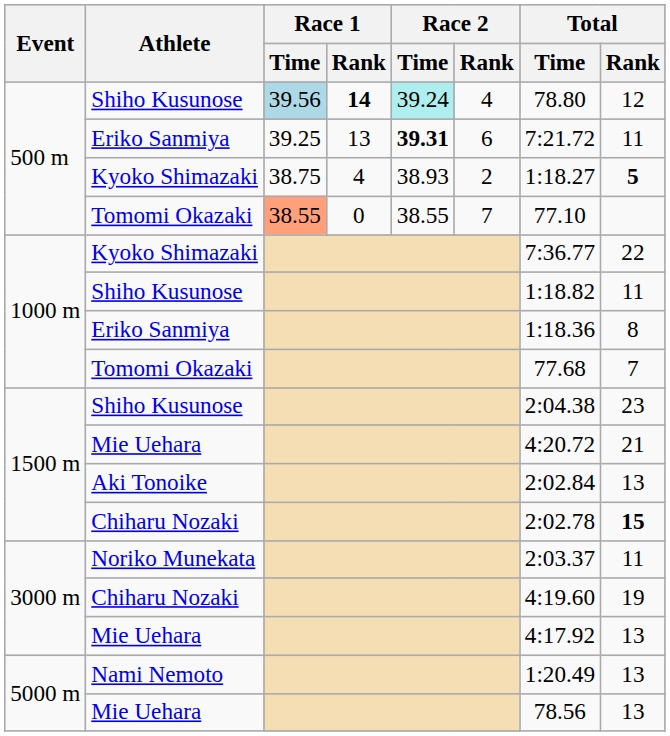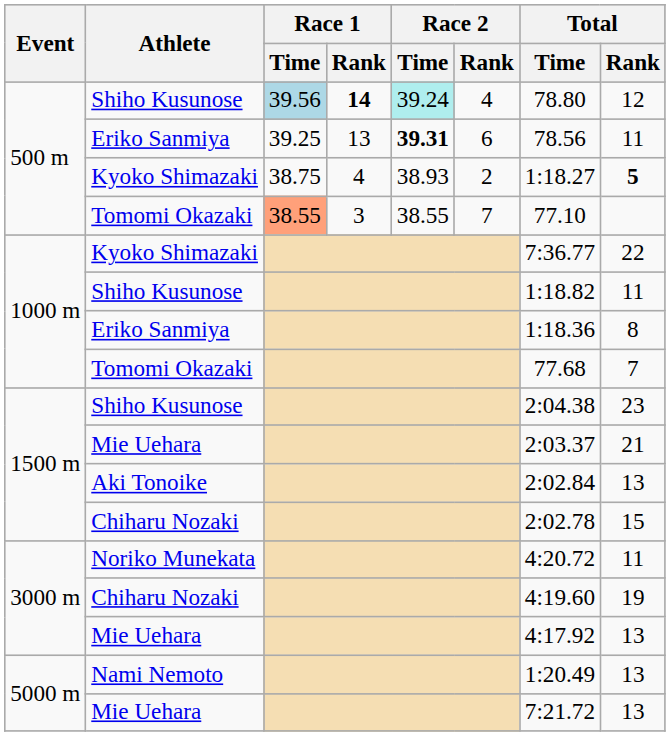 <table class="wikitable" border="1" style="font-size:90%">
 <tr>
 <th rowspan=2>Event</th>
 <th rowspan=2>Athlete</th>
 <th colspan=2>Race 1</th>
 <th colspan=2>Race 2</th>
 <th colspan=2>Total</th>
 </tr>
 <tr>
 <th>Time</th>
 <th>Rank</th>
 <th>Time</th>
 <th>Rank</th>
 <th>Time</th>
 <th>Rank</th>
 </tr>
 <tr>
 <td rowspan=4>500 m</td>
 <td><a href='#'>Shiho Kusunose</a></td>
 <td align=center style="background: lightblue;">39.56</td>
 <td align=center><strong>14</strong></td>
 <td align=center style="background: paleturquoise;">39.24</td>
 <td align=center>4</td>
 <td align=center>78.80</td>
 <td align=center>12</td>
 </tr>
 <tr>
 <td><a href='#'>Eriko Sanmiya</a></td>
 <td align=center>39.25</td>
 <td align=center>13</td>
 <td align=center><strong>39.31</strong></td>
 <td align=center>6</td>
-<td align=center>7:21.72</td>
+<td align=center>78.56</td>
 <td align=center>11</td>
 </tr>
 <tr>
 <td><a href='#'>Kyoko Shimazaki</a></td>
 <td align=center>38.75</td>
 <td align=center>4</td>
 <td align=center>38.93</td>
 <td align=center>2</td>
 <td align=center>1:18.27</td>
 <td align=center><strong>5</strong></td>
 </tr>
 <tr>
 <td><a href='#'>Tomomi Okazaki</a></td>
 <td align=center style="background: lightsalmon;">38.55</td>
-<td align=center>0</td>
+<td align=center>3</td>
 <td align=center>38.55</td>
 <td align=center>7</td>
 <td align=center>77.10</td>
 <td align=center></td>
 </tr>
 <tr>
 <td rowspan=4>1000 m</td>
 <td><a href='#'>Kyoko Shimazaki</a></td>
 <td colspan="4" bgcolor="wheat"></td>
 <td align=center>7:36.77</td>
 <td align=center>22</td>
 </tr>
 <tr>
 <td><a href='#'>Shiho Kusunose</a></td>
 <td colspan="4" bgcolor="wheat"></td>
 <td align=center>1:18.82</td>
 <td align=center>11</td>
 </tr>
 <tr>
 <td><a href='#'>Eriko Sanmiya</a></td>
 <td colspan="4" bgcolor="wheat"></td>
 <td align=center>1:18.36</td>
 <td align=center>8</td>
 </tr>
 <tr>
 <td><a href='#'>Tomomi Okazaki</a></td>
 <td colspan="4" bgcolor="wheat"></td>
 <td align=center>77.68</td>
 <td align=center>7</td>
 </tr>
 <tr>
 <td rowspan=4>1500 m</td>
 <td><a href='#'>Shiho Kusunose</a></td>
 <td colspan="4" bgcolor="wheat"></td>
 <td align=center>2:04.38</td>
 <td align=center>23</td>
 </tr>
 <tr>
 <td><a href='#'>Mie Uehara</a></td>
 <td colspan="4" bgcolor="wheat"></td>
-<td align=center>4:20.72</td>
+<td align=center>2:03.37</td>
 <td align=center>21</td>
 </tr>
 <tr>
 <td><a href='#'>Aki Tonoike</a></td>
 <td colspan="4" bgcolor="wheat"></td>
 <td align=center>2:02.84</td>
 <td align=center>13</td>
 </tr>
 <tr>
 <td><a href='#'>Chiharu Nozaki</a></td>
 <td colspan="4" bgcolor="wheat"></td>
 <td align=center>2:02.78</td>
-<td align=center><strong>15</strong></td>
+<td align=center>15</td>
 </tr>
 <tr>
 <td rowspan=3>3000 m</td>
 <td><a href='#'>Noriko Munekata</a></td>
 <td colspan="4" bgcolor="wheat"></td>
-<td align=center>2:03.37</td>
+<td align=center>4:20.72</td>
 <td align=center>11</td>
 </tr>
 <tr>
 <td><a href='#'>Chiharu Nozaki</a></td>
 <td colspan="4" bgcolor="wheat"></td>
 <td align=center>4:19.60</td>
 <td align=center>19</td>
 </tr>
 <tr>
 <td><a href='#'>Mie Uehara</a></td>
 <td colspan="4" bgcolor="wheat"></td>
 <td align=center>4:17.92</td>
 <td align=center>13</td>
 </tr>
 <tr>
 <td rowspan=2>5000 m</td>
 <td><a href='#'>Nami Nemoto</a></td>
 <td colspan="4" bgcolor="wheat"></td>
 <td align=center>1:20.49</td>
 <td align=center>13</td>
 </tr>
 <tr>
 <td><a href='#'>Mie Uehara</a></td>
 <td colspan="4" bgcolor="wheat"></td>
-<td align=center>78.56</td>
+<td align=center>7:21.72</td>
 <td align=center>13</td>
 </tr>
 </table>
